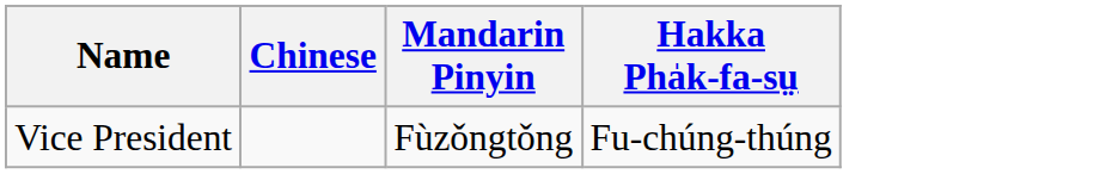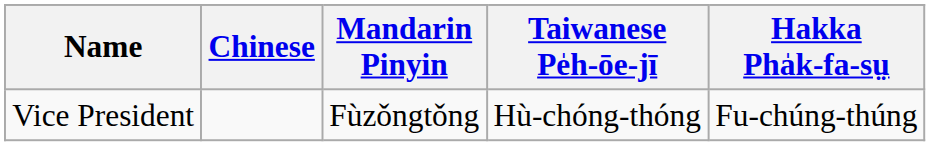 <table class=wikitable>
 <tr>
 <th>Name</th>
 <th><a href='#'>Chinese</a></th>
 <th><a href='#'>Mandarin</a><br><a href='#'>Pinyin</a></th>
+<th><a href='#'>Taiwanese</a><br><a href='#'>Pe̍h-ōe-jī</a></th>
 <th><a href='#'>Hakka</a><br><a href='#'>Pha̍k-fa-sṳ</a></th>
 </tr>
 <tr>
 <td>Vice President</td>
 <td align=center></td>
 <td>Fùzǒngtǒng</td>
+<td>Hù-chóng-thóng</td>
 <td>Fu-chúng-thúng</td>
 </tr>
 </table>
